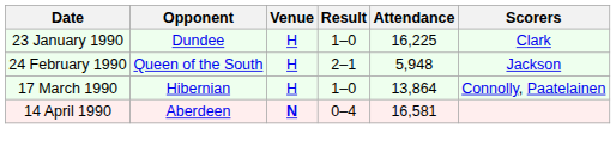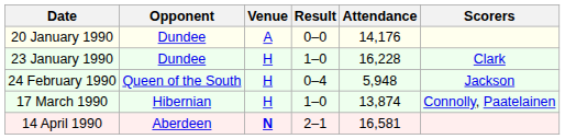 <table class="wikitable sortable" style="font-size:95%; text-align:center">
 <tr>
 <th>Date</th>
 <th>Opponent</th>
 <th>Venue</th>
 <th>Result</th>
 <th>Attendance</th>
 <th>Scorers</th>
 </tr>
+<tr style="background:#ffe;">
+<td>20 January 1990</td>
+<td><a href='#'>Dundee</a></td>
+<td><a href='#'>A</a></td>
+<td>0–0</td>
+<td>14,176</td>
+<td></td>
+</tr>
 <tr style="background:#efe;">
 <td>23 January 1990</td>
 <td><a href='#'>Dundee</a></td>
 <td><a href='#'>H</a></td>
 <td>1–0</td>
-<td>16,225</td>
+<td>16,228</td>
 <td><a href='#'>Clark</a></td>
 </tr>
 <tr style="background:#efe;">
 <td>24 February 1990</td>
 <td><a href='#'>Queen of the South</a></td>
 <td><a href='#'>H</a></td>
-<td>2–1</td>
+<td>0–4</td>
 <td>5,948</td>
 <td><a href='#'>Jackson</a></td>
 </tr>
 <tr style="background:#efe;">
 <td>17 March 1990</td>
 <td><a href='#'>Hibernian</a></td>
 <td><a href='#'>H</a></td>
 <td>1–0</td>
-<td>13,864</td>
+<td>13,874</td>
 <td><a href='#'>Connolly</a>, <a href='#'>Paatelainen</a></td>
 </tr>
 <tr style="background:#fee;">
 <td>14 April 1990</td>
 <td><a href='#'>Aberdeen</a></td>
 <td><strong><a href='#'>N</a></strong></td>
-<td>0–4</td>
+<td>2–1</td>
 <td>16,581</td>
 <td></td>
 </tr>
 </table>
